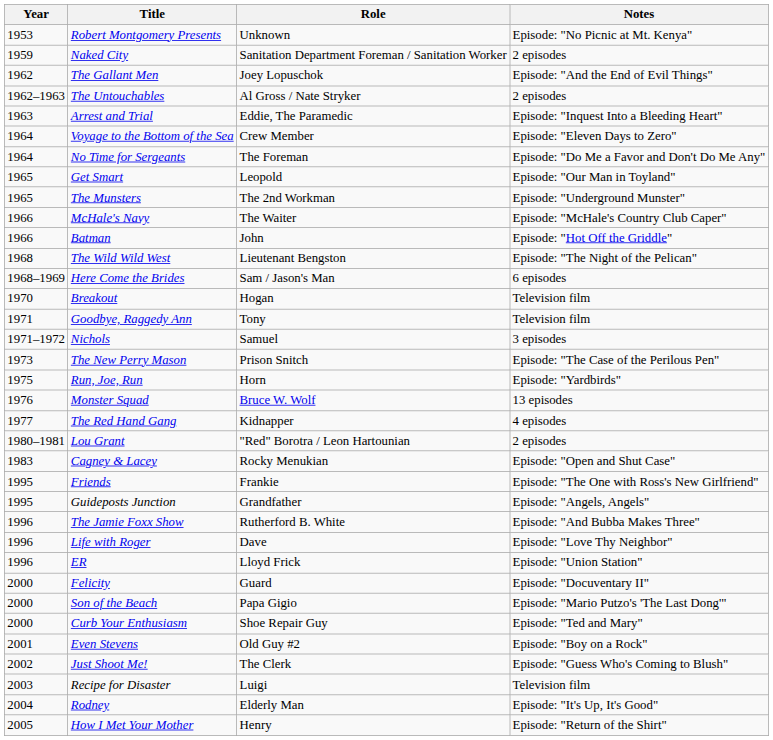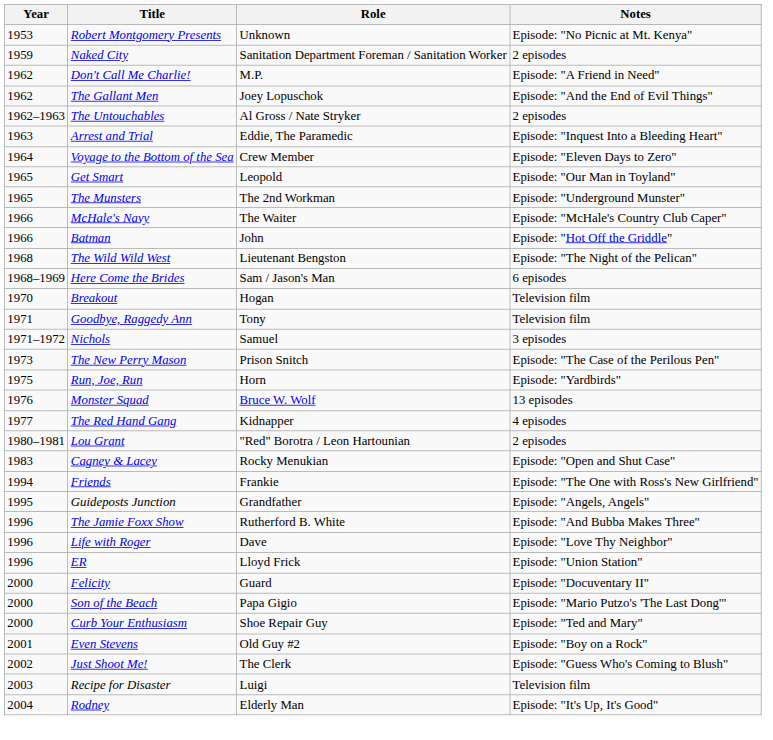 <table class="wikitable sortable">
 <tr>
 <th>Year</th>
 <th>Title</th>
 <th>Role</th>
 <th class="unsortable">Notes</th>
 </tr>
 <tr>
 <td>1953</td>
 <td><em><a href='#'>Robert Montgomery Presents</a></em></td>
 <td>Unknown</td>
 <td>Episode: "No Picnic at Mt. Kenya"</td>
 </tr>
 <tr>
 <td>1959</td>
 <td><em><a href='#'>Naked City</a></em></td>
 <td>Sanitation Department Foreman / Sanitation Worker</td>
 <td>2 episodes</td>
+</tr>
+<tr>
+<td>1962</td>
+<td><em><a href='#'>Don't Call Me Charlie!</a></em></td>
+<td>M.P.</td>
+<td>Episode: "A Friend in Need"</td>
 </tr>
 <tr>
 <td>1962</td>
 <td><em><a href='#'>The Gallant Men</a></em></td>
 <td>Joey Lopuschok</td>
 <td>Episode: "And the End of Evil Things"</td>
 </tr>
 <tr>
 <td>1962–1963</td>
 <td><em><a href='#'>The Untouchables</a></em></td>
 <td>Al Gross / Nate Stryker</td>
 <td>2 episodes</td>
 </tr>
 <tr>
 <td>1963</td>
 <td><em><a href='#'>Arrest and Trial</a></em></td>
 <td>Eddie, The Paramedic</td>
 <td>Episode: "Inquest Into a Bleeding Heart"</td>
 </tr>
 <tr>
 <td>1964</td>
 <td><em><a href='#'>Voyage to the Bottom of the Sea</a></em></td>
 <td>Crew Member</td>
 <td>Episode: "Eleven Days to Zero"</td>
-</tr>
-<tr>
-<td>1964</td>
-<td><em><a href='#'>No Time for Sergeants</a></em></td>
-<td>The Foreman</td>
-<td>Episode: "Do Me a Favor and Don't Do Me Any"</td>
 </tr>
 <tr>
 <td>1965</td>
 <td><em><a href='#'>Get Smart</a></em></td>
 <td>Leopold</td>
 <td>Episode: "Our Man in Toyland"</td>
 </tr>
 <tr>
 <td>1965</td>
 <td><em><a href='#'>The Munsters</a></em></td>
 <td>The 2nd Workman</td>
 <td>Episode: "Underground Munster"</td>
 </tr>
 <tr>
 <td>1966</td>
 <td><em><a href='#'>McHale's Navy</a></em></td>
 <td>The Waiter</td>
 <td>Episode: "McHale's Country Club Caper"</td>
 </tr>
 <tr>
 <td>1966</td>
 <td><em><a href='#'>Batman</a></em></td>
 <td>John</td>
 <td>Episode: "<a href='#'>Hot Off the Griddle</a>"</td>
 </tr>
 <tr>
 <td>1968</td>
 <td><em><a href='#'>The Wild Wild West</a></em></td>
 <td>Lieutenant Bengston</td>
 <td>Episode: "The Night of the Pelican"</td>
 </tr>
 <tr>
 <td>1968–1969</td>
 <td><em><a href='#'>Here Come the Brides</a></em></td>
 <td>Sam / Jason's Man</td>
 <td>6 episodes</td>
 </tr>
 <tr>
 <td>1970</td>
 <td><em><a href='#'>Breakout</a></em></td>
 <td>Hogan</td>
 <td>Television film</td>
 </tr>
 <tr>
 <td>1971</td>
 <td><em><a href='#'>Goodbye, Raggedy Ann</a></em></td>
 <td>Tony</td>
 <td>Television film</td>
 </tr>
 <tr>
 <td>1971–1972</td>
 <td><em><a href='#'>Nichols</a></em></td>
 <td>Samuel</td>
 <td>3 episodes</td>
 </tr>
 <tr>
 <td>1973</td>
 <td><em><a href='#'>The New Perry Mason</a></em></td>
 <td>Prison Snitch</td>
 <td>Episode: "The Case of the Perilous Pen"</td>
 </tr>
 <tr>
 <td>1975</td>
 <td><em><a href='#'>Run, Joe, Run</a></em></td>
 <td>Horn</td>
 <td>Episode: "Yardbirds"</td>
 </tr>
 <tr>
 <td>1976</td>
 <td><em><a href='#'>Monster Squad</a></em></td>
 <td><a href='#'>Bruce W. Wolf</a></td>
 <td>13 episodes</td>
 </tr>
 <tr>
 <td>1977</td>
 <td><em><a href='#'>The Red Hand Gang</a></em></td>
 <td>Kidnapper</td>
 <td>4 episodes</td>
 </tr>
 <tr>
 <td>1980–1981</td>
 <td><em><a href='#'>Lou Grant</a></em></td>
 <td>"Red" Borotra / Leon Hartounian</td>
 <td>2 episodes</td>
 </tr>
 <tr>
 <td>1983</td>
 <td><em><a href='#'>Cagney & Lacey</a></em></td>
 <td>Rocky Menukian</td>
 <td>Episode: "Open and Shut Case"</td>
 </tr>
 <tr>
-<td>1995</td>
+<td>1994</td>
 <td><em><a href='#'>Friends</a></em></td>
 <td>Frankie</td>
 <td>Episode: "The One with Ross's New Girlfriend"</td>
 </tr>
 <tr>
 <td>1995</td>
 <td><em>Guideposts Junction</em></td>
 <td>Grandfather</td>
 <td>Episode: "Angels, Angels"</td>
 </tr>
 <tr>
 <td>1996</td>
 <td><em><a href='#'>The Jamie Foxx Show</a></em></td>
 <td>Rutherford B. White</td>
 <td>Episode: "And Bubba Makes Three"</td>
 </tr>
 <tr>
 <td>1996</td>
 <td><em><a href='#'>Life with Roger</a></em></td>
 <td>Dave</td>
 <td>Episode: "Love Thy Neighbor"</td>
 </tr>
 <tr>
 <td>1996</td>
 <td><em><a href='#'>ER</a></em></td>
 <td>Lloyd Frick</td>
 <td>Episode: "Union Station"</td>
 </tr>
 <tr>
 <td>2000</td>
 <td><em><a href='#'>Felicity</a></em></td>
 <td>Guard</td>
 <td>Episode: "Docuventary II"</td>
 </tr>
 <tr>
 <td>2000</td>
 <td><em><a href='#'>Son of the Beach</a></em></td>
 <td>Papa Gigio</td>
 <td>Episode: "Mario Putzo's 'The Last Dong'"</td>
 </tr>
 <tr>
 <td>2000</td>
 <td><em><a href='#'>Curb Your Enthusiasm</a></em></td>
 <td>Shoe Repair Guy</td>
 <td>Episode: "Ted and Mary"</td>
 </tr>
 <tr>
 <td>2001</td>
 <td><em><a href='#'>Even Stevens</a></em></td>
 <td>Old Guy #2</td>
 <td>Episode: "Boy on a Rock"</td>
 </tr>
 <tr>
 <td>2002</td>
 <td><em><a href='#'>Just Shoot Me!</a></em></td>
 <td>The Clerk</td>
 <td>Episode: "Guess Who's Coming to Blush"</td>
 </tr>
 <tr>
 <td>2003</td>
 <td><em>Recipe for Disaster</em></td>
 <td>Luigi</td>
 <td>Television film</td>
 </tr>
 <tr>
 <td>2004</td>
 <td><em><a href='#'>Rodney</a></em></td>
 <td>Elderly Man</td>
 <td>Episode: "It's Up, It's Good"</td>
 </tr>
-<tr>
-<td>2005</td>
-<td><em><a href='#'>How I Met Your Mother</a></em></td>
-<td>Henry</td>
-<td>Episode: "Return of the Shirt"</td>
-</tr>
 </table>
